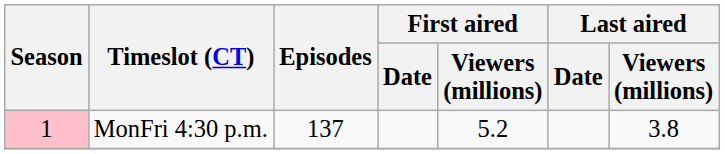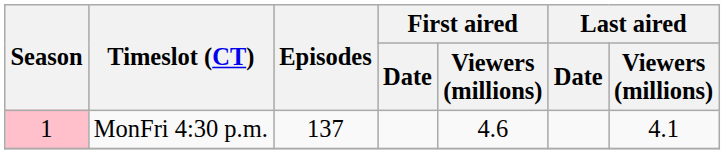 <table class="wikitable" style="text-align: center">
 <tr>
 <th scope="col" rowspan="2">Season</th>
 <th scope="col" rowspan="2">Timeslot (<a href='#'>CT</a>)</th>
 <th scope="col" rowspan="2">Episodes</th>
 <th scope="col" colspan="2">First aired</th>
 <th scope="col" colspan="2">Last aired</th>
 </tr>
 <tr>
 <th scope="col">Date</th>
 <th scope="col">Viewers<br>(millions)</th>
 <th scope="col">Date</th>
 <th scope="col">Viewers<br>(millions)</th>
 </tr>
 <tr>
 <td rowspan="1" style="background: pink;">1</td>
 <td rowspan="1">MonFri 4:30 p.m.</td>
 <td>137</td>
 <td></td>
-<td>5.2</td>
+<td>4.6</td>
 <td></td>
-<td>3.8</td>
+<td>4.1</td>
 </tr>
 <tr>
 </tr>
 </table>
